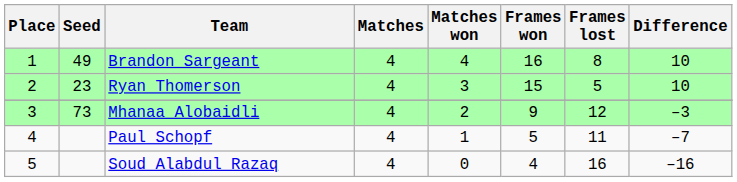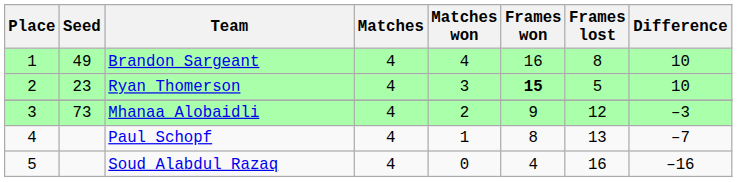 <table class="wikitable" style="text-align: center;">
 <tr>
 <th width=20>Place</th>
 <th width=20>Seed</th>
 <th width=200>Team</th>
 <th width=20>Matches</th>
 <th width=20>Matches won</th>
 <th width=20>Frames won</th>
 <th width=20>Frames lost</th>
 <th width=20>Difference</th>
 </tr>
 <tr style="background:#aaffaa;">
 <td>1</td>
 <td>49</td>
 <td style="text-align:left;"> <a href='#'>Brandon Sargeant</a></td>
 <td>4</td>
 <td>4</td>
 <td>16</td>
 <td>8</td>
 <td>10</td>
 </tr>
 <tr style="background:#aaffaa;">
 <td>2</td>
 <td>23</td>
 <td style="text-align:left;"> <a href='#'>Ryan Thomerson</a></td>
 <td>4</td>
 <td>3</td>
-<td>15</td>
+<td><strong>15</strong></td>
 <td>5</td>
 <td>10</td>
 </tr>
 <tr>
 </tr>
 <tr style="background:#aaffaa;">
 <td>3</td>
 <td>73</td>
 <td style="text-align:left;"> <a href='#'>Mhanaa Alobaidli</a></td>
 <td>4</td>
 <td>2</td>
 <td>9</td>
 <td>12</td>
 <td>–3</td>
 </tr>
 <tr>
 <td>4</td>
 <td></td>
 <td style="text-align:left;"> <a href='#'>Paul Schopf</a></td>
 <td>4</td>
 <td>1</td>
-<td>5</td>
-<td>11</td>
+<td>8</td>
+<td>13</td>
 <td>–7</td>
 </tr>
 <tr>
 <td>5</td>
 <td></td>
 <td style="text-align:left;"> <a href='#'>Soud Alabdul Razaq</a></td>
 <td>4</td>
 <td>0</td>
 <td>4</td>
 <td>16</td>
 <td>–16</td>
 </tr>
 </table>
